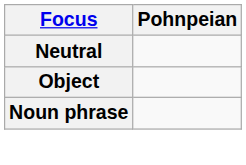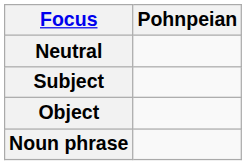 <table class="wikitable">
 <tr>
 <th><a href='#'>Focus</a></th>
 <th>Pohnpeian</th>
 </tr>
 <tr>
 <th>Neutral</th>
+<td></td>
+</tr>
+<tr>
+<th>Subject</th>
 <td></td>
 </tr>
 <tr>
 <th>Object</th>
 <td></td>
 </tr>
 <tr>
 <th>Noun phrase</th>
 <td></td>
 </tr>
 </table>
